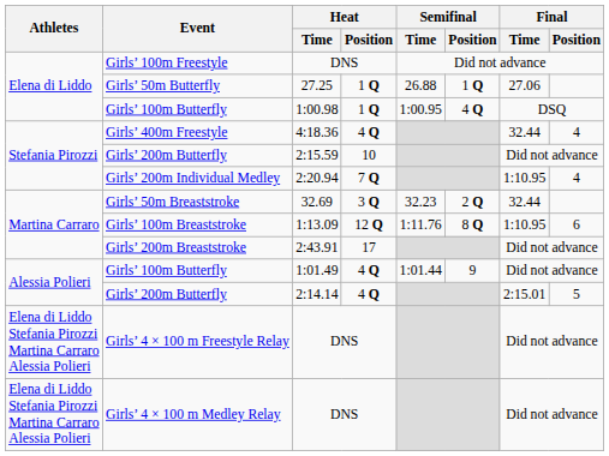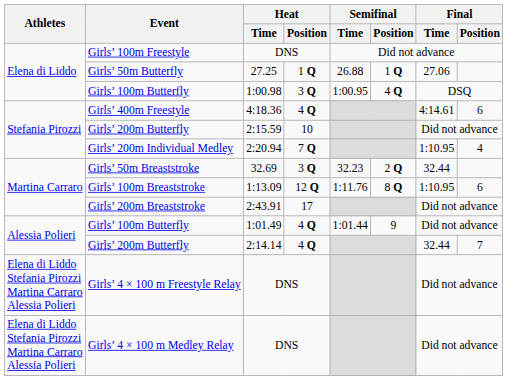 <table class="wikitable" border="1" style="font-size:90%">
 <tr>
 <th rowspan=2>Athletes</th>
 <th rowspan=2>Event</th>
 <th colspan=2>Heat</th>
 <th colspan=2>Semifinal</th>
 <th colspan=2>Final</th>
 </tr>
 <tr>
 <th>Time</th>
 <th>Position</th>
 <th>Time</th>
 <th>Position</th>
 <th>Time</th>
 <th>Position</th>
 </tr>
 <tr>
 <td rowspan=3><a href='#'>Elena di Liddo</a></td>
 <td><a href='#'>Girls’ 100m Freestyle</a></td>
 <td colspan="2" align=center>DNS</td>
 <td colspan="4" align=center>Did not advance</td>
 </tr>
 <tr>
 <td><a href='#'>Girls’ 50m Butterfly</a></td>
 <td align=center>27.25</td>
 <td align=center>1 <strong>Q</strong></td>
 <td align=center>26.88</td>
 <td align=center>1 <strong>Q</strong></td>
 <td align=center>27.06</td>
 <td align=center></td>
 </tr>
 <tr>
 <td><a href='#'>Girls’ 100m Butterfly</a></td>
 <td align=center>1:00.98</td>
-<td align=center>1 <strong>Q</strong></td>
+<td align=center>3 <strong>Q</strong></td>
 <td align=center>1:00.95</td>
 <td align=center>4 <strong>Q</strong></td>
 <td colspan="2" align=center>DSQ</td>
 </tr>
 <tr>
 <td rowspan=3><a href='#'>Stefania Pirozzi</a></td>
 <td><a href='#'>Girls’ 400m Freestyle</a></td>
 <td align=center>4:18.36</td>
 <td align=center>4 <strong>Q</strong></td>
 <td colspan=2 bgcolor=#DCDCDC></td>
-<td align=center>32.44</td>
-<td align=center>4</td>
+<td align=center>4:14.61</td>
+<td align=center>6</td>
 </tr>
 <tr>
 <td><a href='#'>Girls’ 200m Butterfly</a></td>
 <td align=center>2:15.59</td>
 <td align=center>10</td>
 <td colspan=2 bgcolor=#DCDCDC></td>
 <td colspan="2" align=center>Did not advance</td>
 </tr>
 <tr>
 <td><a href='#'>Girls’ 200m Individual Medley</a></td>
 <td align=center>2:20.94</td>
 <td align=center>7 <strong>Q</strong></td>
 <td colspan=2 bgcolor=#DCDCDC></td>
 <td align=center>1:10.95</td>
 <td align=center>4</td>
 </tr>
 <tr>
 <td rowspan=3><a href='#'>Martina Carraro</a></td>
 <td><a href='#'>Girls’ 50m Breaststroke</a></td>
 <td align=center>32.69</td>
 <td align=center>3 <strong>Q</strong></td>
 <td align=center>32.23</td>
 <td align=center>2 <strong>Q</strong></td>
 <td align=center>32.44</td>
 <td align=center></td>
 </tr>
 <tr>
 <td><a href='#'>Girls’ 100m Breaststroke</a></td>
 <td align=center>1:13.09</td>
 <td align=center>12 <strong>Q</strong></td>
 <td align=center>1:11.76</td>
 <td align=center>8 <strong>Q</strong></td>
 <td align=center>1:10.95</td>
 <td align=center>6</td>
 </tr>
 <tr>
 <td><a href='#'>Girls’ 200m Breaststroke</a></td>
 <td align=center>2:43.91</td>
 <td align=center>17</td>
 <td colspan=2 bgcolor=#DCDCDC></td>
 <td colspan="2" align=center>Did not advance</td>
 </tr>
 <tr>
 <td rowspan=2><a href='#'>Alessia Polieri</a></td>
 <td><a href='#'>Girls’ 100m Butterfly</a></td>
 <td align=center>1:01.49</td>
 <td align=center>4 <strong>Q</strong></td>
 <td align=center>1:01.44</td>
 <td align=center>9</td>
 <td colspan="2" align=center>Did not advance</td>
 </tr>
 <tr>
 <td><a href='#'>Girls’ 200m Butterfly</a></td>
 <td align=center>2:14.14</td>
 <td align=center>4 <strong>Q</strong></td>
 <td colspan=2 bgcolor=#DCDCDC></td>
-<td align=center>2:15.01</td>
-<td align=center>5</td>
+<td align=center>32.44</td>
+<td align=center>7</td>
 </tr>
 <tr>
 <td><a href='#'>Elena di Liddo</a><br><a href='#'>Stefania Pirozzi</a><br><a href='#'>Martina Carraro</a><br><a href='#'>Alessia Polieri</a></td>
 <td><a href='#'>Girls’ 4 × 100 m Freestyle Relay</a></td>
 <td colspan="2" align=center>DNS</td>
 <td colspan=2 bgcolor=#DCDCDC></td>
 <td colspan="2" align=center>Did not advance</td>
 </tr>
 <tr>
 <td><a href='#'>Elena di Liddo</a><br><a href='#'>Stefania Pirozzi</a><br><a href='#'>Martina Carraro</a><br><a href='#'>Alessia Polieri</a></td>
 <td><a href='#'>Girls’ 4 × 100 m Medley Relay</a></td>
 <td colspan="2" align=center>DNS</td>
 <td colspan=2 bgcolor=#DCDCDC></td>
 <td colspan="2" align=center>Did not advance</td>
 </tr>
 </table>
